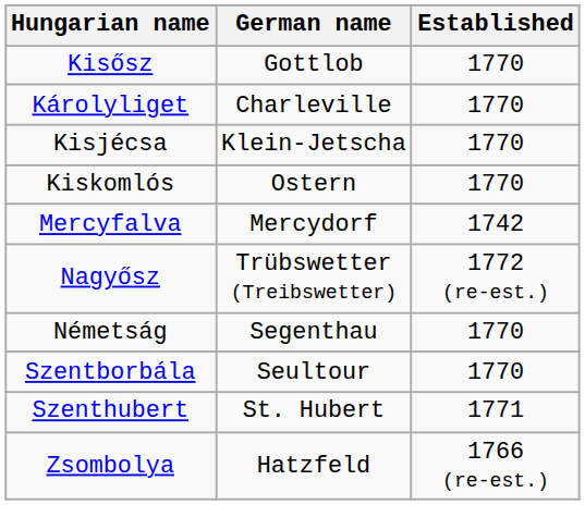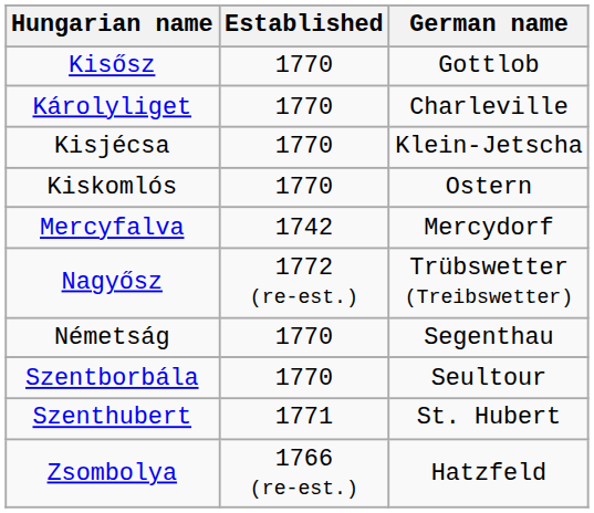 <table class="wikitable sortable" style="float:; margin:0 0 0.5em 1em; text-align:center; font-size:90%;">
 <tr>
 <th>Hungarian name</th>
+<th>Established</th>
 <th>German name</th>
-<th>Established</th>
 </tr>
 <tr>
 <td><a href='#'>Kisősz</a></td>
+<td>1770</td>
 <td>Gottlob</td>
-<td>1770</td>
 </tr>
 <tr>
 <td><a href='#'>Károlyliget</a></td>
+<td>1770</td>
 <td>Charleville</td>
-<td>1770</td>
 </tr>
 <tr>
 <td>Kisjécsa</td>
+<td>1770</td>
 <td>Klein-Jetscha</td>
-<td>1770</td>
 </tr>
 <tr>
 <td>Kiskomlós</td>
+<td>1770</td>
 <td>Ostern</td>
-<td>1770</td>
 </tr>
 <tr>
 <td><a href='#'>Mercyfalva</a></td>
+<td>1742</td>
 <td>Mercydorf</td>
-<td>1742</td>
 </tr>
 <tr>
 <td><a href='#'>Nagyősz</a></td>
+<td>1772 <br><small>(re-est.)</small></td>
 <td>Trübswetter <br><small>(Treibswetter)</small></td>
-<td>1772 <br><small>(re-est.)</small></td>
 </tr>
 <tr>
 <td>Németság</td>
+<td>1770</td>
 <td>Segenthau</td>
-<td>1770</td>
 </tr>
 <tr>
 <td><a href='#'>Szentborbála</a></td>
+<td>1770</td>
 <td>Seultour</td>
-<td>1770</td>
 </tr>
 <tr>
 <td><a href='#'>Szenthubert</a></td>
+<td>1771</td>
 <td>St. Hubert</td>
-<td>1771</td>
 </tr>
 <tr>
 <td><a href='#'>Zsombolya</a></td>
+<td>1766 <br><small>(re-est.)</small></td>
 <td>Hatzfeld</td>
-<td>1766 <br><small>(re-est.)</small></td>
 </tr>
 </table>
